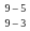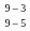 <table style="text-align:center">
 <tr>
 <th width=200></th>
 <th width=100></th>
 <th width=200></th>
 </tr>
 <tr>
 <td align=right><strong></strong></td>
-<td>9 – 5</td>
+<td>9 – 3</td>
 <td align=left></td>
 </tr>
 <tr>
 <td align=right><strong></strong></td>
-<td>9 – 3</td>
+<td>9 – 5</td>
 <td align=left></td>
 </tr>
 </table>
